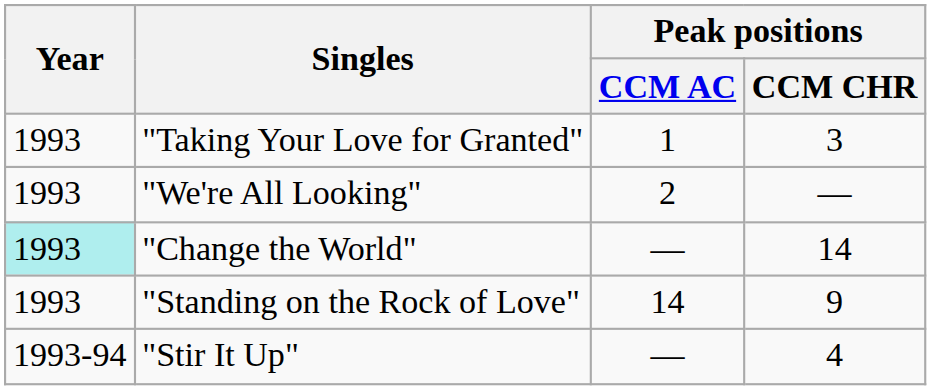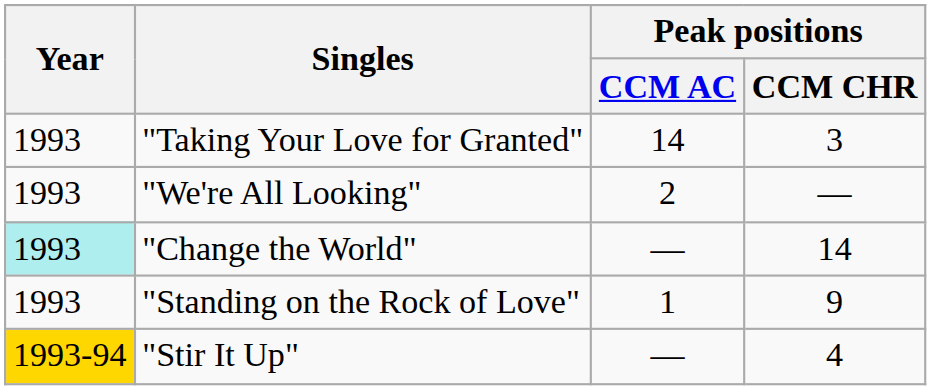 <table class="wikitable">
 <tr>
 <th rowspan="2">Year</th>
 <th rowspan="2">Singles</th>
 <th colspan="2">Peak positions</th>
 </tr>
 <tr>
 <th><a href='#'>CCM AC</a></th>
 <th>CCM CHR</th>
 </tr>
 <tr>
 <td>1993</td>
 <td>"Taking Your Love for Granted"</td>
-<td align="center">1</td>
+<td align="center">14</td>
 <td align="center">3</td>
 </tr>
 <tr>
 <td>1993</td>
 <td>"We're All Looking"</td>
 <td align="center">2</td>
 <td align="center">—</td>
 </tr>
 <tr>
 <td style="background: paleturquoise;">1993</td>
 <td>"Change the World"</td>
 <td align="center">—</td>
 <td align="center">14</td>
 </tr>
 <tr>
 <td>1993</td>
 <td>"Standing on the Rock of Love"</td>
-<td align="center">14</td>
+<td align="center">1</td>
 <td align="center">9</td>
 </tr>
 <tr>
-<td>1993-94</td>
+<td style="background: gold;">1993-94</td>
 <td>"Stir It Up"</td>
 <td align="center">—</td>
 <td align="center">4</td>
 </tr>
 </table>
